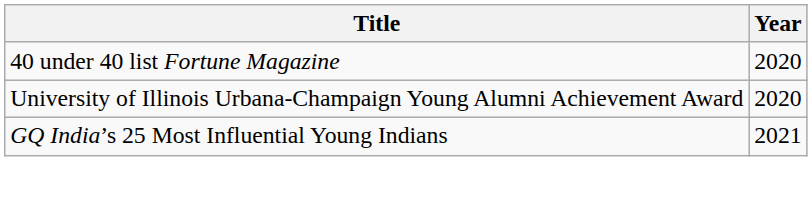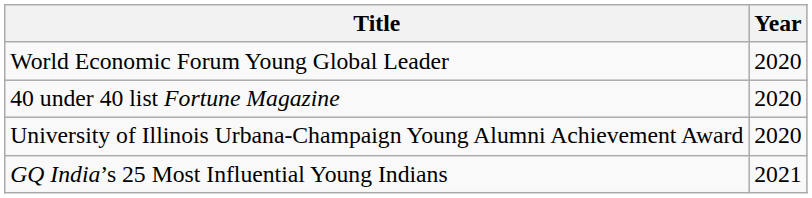 <table class="wikitable">
 <tr>
 <th>Title</th>
 <th>Year</th>
+</tr>
+<tr>
+<td>World Economic Forum Young Global Leader</td>
+<td>2020</td>
 </tr>
 <tr>
 <td>40 under 40 list <em>Fortune Magazine</em></td>
 <td>2020</td>
 </tr>
 <tr>
 <td>University of Illinois Urbana-Champaign Young Alumni Achievement Award</td>
 <td>2020</td>
 </tr>
 <tr>
 <td><em>GQ India</em>’s 25 Most Influential Young Indians</td>
 <td>2021</td>
 </tr>
 </table>
